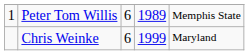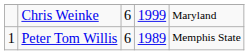 <table class="wikitable">
 <tr>
+</tr>
+<tr>
+<td></td>
+<td><a href='#'>Chris Weinke</a></td>
+<td>6</td>
+<td><a href='#'>1999</a></td>
+<td style="font-size:80%;">Maryland</td>
 </tr>
 <tr>
 <td>1</td>
 <td><a href='#'>Peter Tom Willis</a></td>
 <td>6</td>
 <td><a href='#'>1989</a></td>
 <td style="font-size:80%;">Memphis State</td>
 </tr>
-<tr>
-<td></td>
-<td><a href='#'>Chris Weinke</a></td>
-<td>6</td>
-<td><a href='#'>1999</a></td>
-<td style="font-size:80%;">Maryland</td>
-</tr>
 </table>
